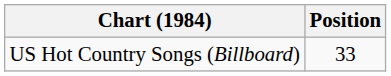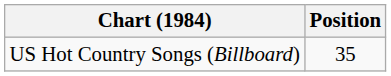 <table class="wikitable">
 <tr>
 <th>Chart (1984)</th>
 <th>Position</th>
 </tr>
 <tr>
 <td>US Hot Country Songs (<em>Billboard</em>)</td>
-<td align="center">33</td>
+<td align="center">35</td>
 </tr>
 </table>
